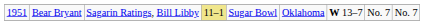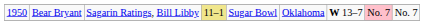 <table class="wikitable">
 <tr>
 </tr>
 <tr>
-<td><a href='#'>1951</a></td>
+<td><a href='#'>1950</a></td>
 <td><a href='#'>Bear Bryant</a></td>
 <td><a href='#'>Sagarin Ratings</a>, <a href='#'>Bill Libby</a></td>
 <td style="background: khaki;">11–1</td>
 <td><a href='#'>Sugar Bowl</a></td>
 <td><a href='#'>Oklahoma</a></td>
 <td><strong>W</strong> 13–7</td>
-<td>No. 7</td>
+<td style="background: pink;">No. 7</td>
 <td>No. 7</td>
 </tr>
 <tr>
 </tr>
 </table>
